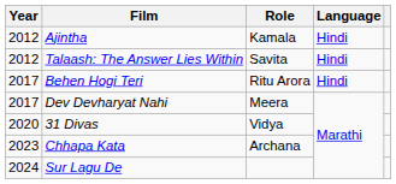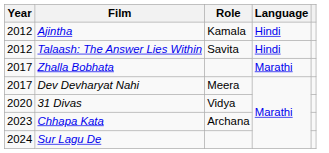 <table class="wikitable plainrowheaders sortable" style="margin-right: 0;">
 <tr>
 <th scope="col">Year</th>
 <th scope="col">Film</th>
 <th scope="col">Role</th>
 <th scope="col" class="unsortable">Language</th>
 <th scope="col" class="unsortable"></th>
 </tr>
 <tr>
 <td>2012</td>
 <td><em><a href='#'>Ajintha</a></em></td>
 <td>Kamala</td>
 <td><a href='#'>Hindi</a></td>
 <td></td>
 </tr>
 <tr>
 <td>2012</td>
 <td><em><a href='#'>Talaash: The Answer Lies Within</a></em></td>
 <td>Savita</td>
 <td><a href='#'>Hindi</a></td>
 <td></td>
 </tr>
 <tr>
 <td>2017</td>
-<td><em><a href='#'>Behen Hogi Teri</a></em></td>
-<td>Ritu Arora</td>
-<td><a href='#'>Hindi</a></td>
+<td><em><a href='#'>Zhalla Bobhata</a></em></td>
+<td></td>
+<td><a href='#'>Marathi</a></td>
 <td></td>
 </tr>
 <tr>
 <td>2017</td>
 <td><em>Dev Devharyat Nahi </em></td>
 <td>Meera</td>
 <td rowspan="4"><a href='#'>Marathi</a></td>
 <td></td>
 </tr>
 <tr>
 <td>2020</td>
 <td><em>31 Divas</em></td>
 <td>Vidya</td>
 <td></td>
 </tr>
 <tr>
 <td>2023</td>
 <td><em><a href='#'>Chhapa Kata</a></em></td>
 <td>Archana</td>
 <td></td>
 </tr>
 <tr>
 <td>2024</td>
 <td><em><a href='#'>Sur Lagu De</a></em></td>
 <td></td>
 <td></td>
 </tr>
 </table>
